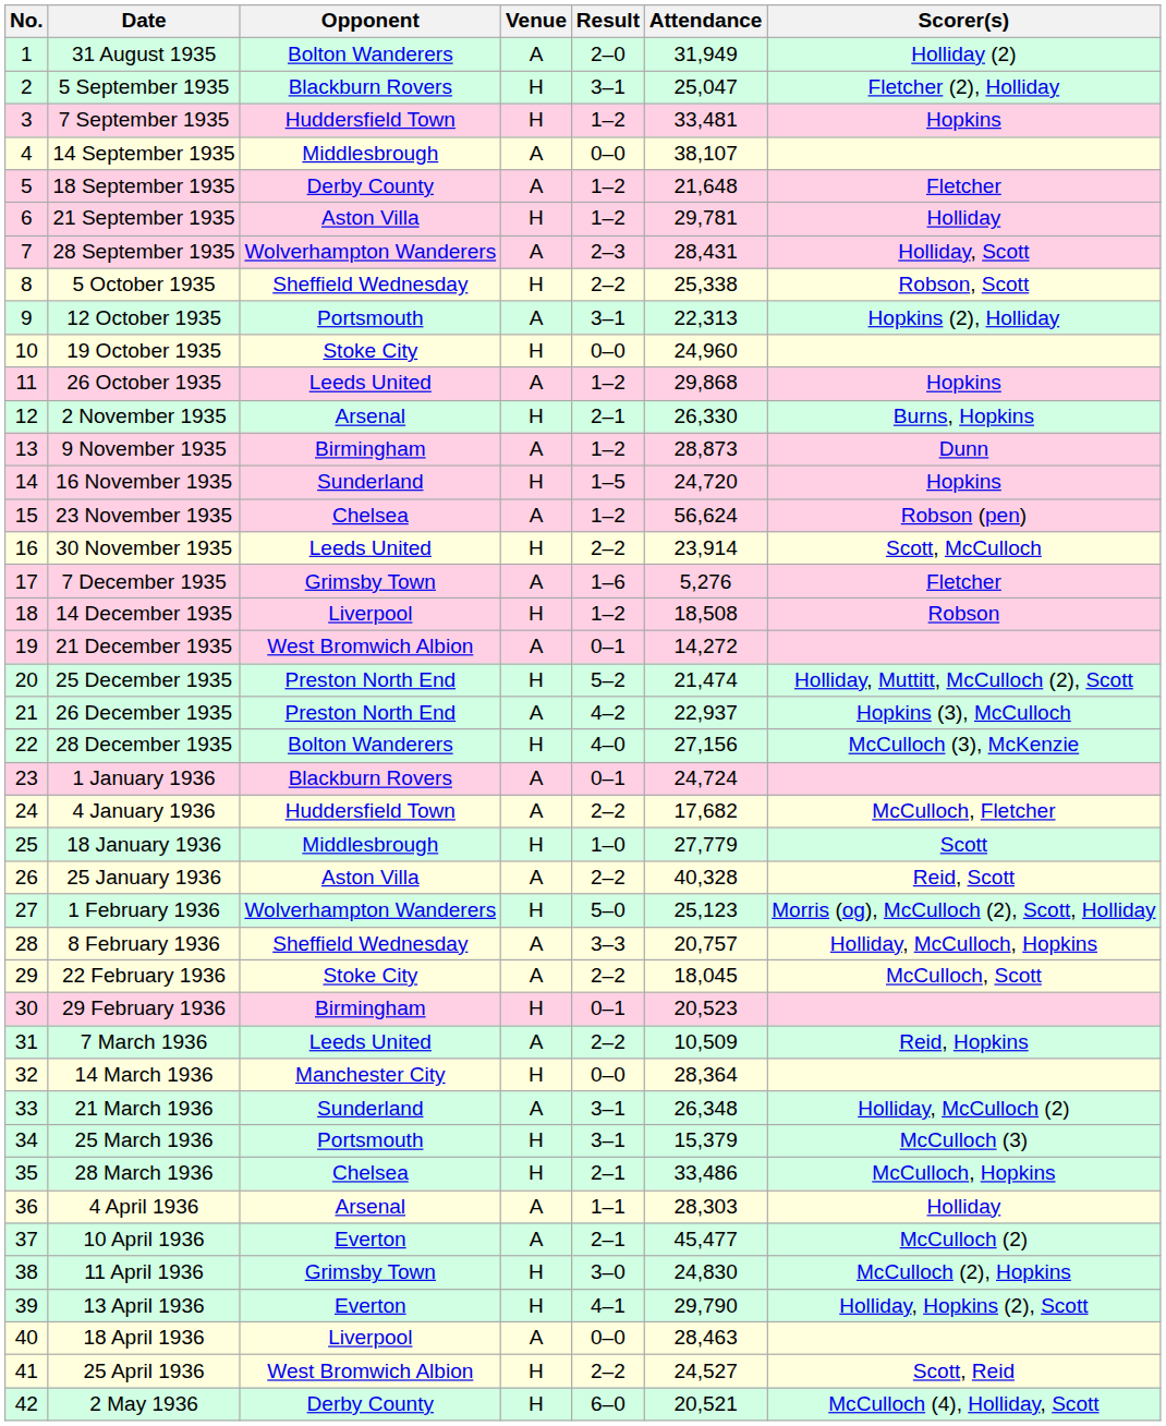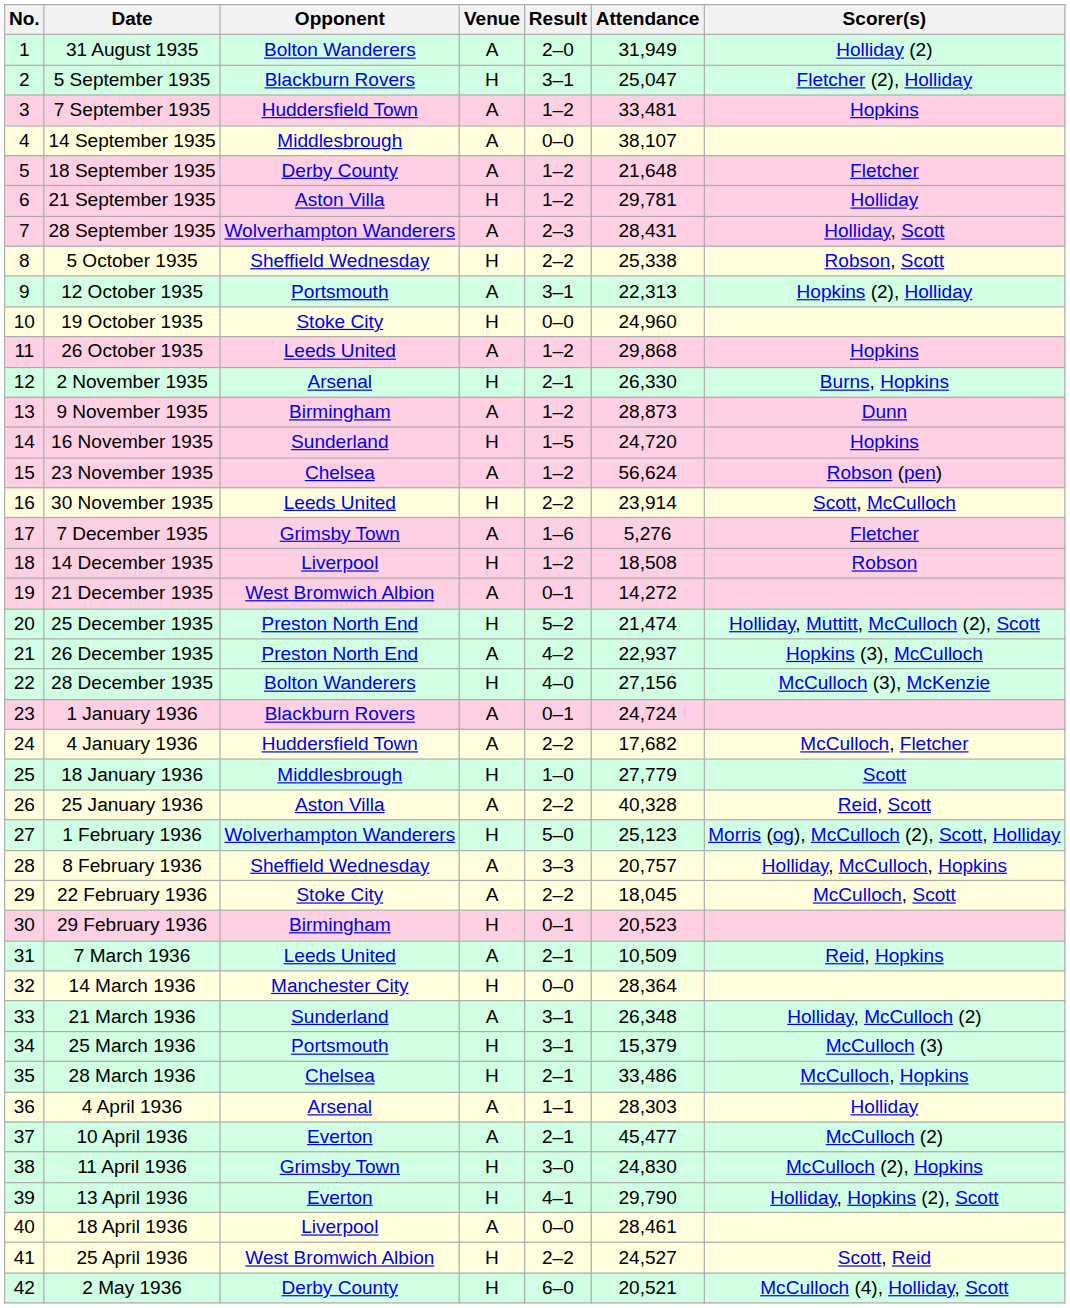 <table class="wikitable sortable" style="text-align:center;">
 <tr>
 <th>No.</th>
 <th>Date</th>
 <th>Opponent</th>
 <th>Venue</th>
 <th>Result</th>
 <th>Attendance</th>
 <th>Scorer(s)</th>
 </tr>
 <tr style="background:#d0ffe3;">
 <td>1</td>
 <td>31 August 1935</td>
 <td><a href='#'>Bolton Wanderers</a></td>
 <td>A</td>
 <td>2–0</td>
 <td>31,949</td>
 <td><a href='#'>Holliday</a> (2)</td>
 </tr>
 <tr style="background:#d0ffe3;">
 <td>2</td>
 <td>5 September 1935</td>
 <td><a href='#'>Blackburn Rovers</a></td>
 <td>H</td>
 <td>3–1</td>
 <td>25,047</td>
 <td><a href='#'>Fletcher</a> (2), <a href='#'>Holliday</a></td>
 </tr>
 <tr style="background:#ffd0e3;">
 <td>3</td>
 <td>7 September 1935</td>
 <td><a href='#'>Huddersfield Town</a></td>
-<td>H</td>
+<td>A</td>
 <td>1–2</td>
 <td>33,481</td>
 <td><a href='#'>Hopkins</a></td>
 </tr>
 <tr style="background:#ffd;">
 <td>4</td>
 <td>14 September 1935</td>
 <td><a href='#'>Middlesbrough</a></td>
 <td>A</td>
 <td>0–0</td>
 <td>38,107</td>
 <td></td>
 </tr>
 <tr style="background:#ffd0e3;">
 <td>5</td>
 <td>18 September 1935</td>
 <td><a href='#'>Derby County</a></td>
 <td>A</td>
 <td>1–2</td>
 <td>21,648</td>
 <td><a href='#'>Fletcher</a></td>
 </tr>
 <tr style="background:#ffd0e3;">
 <td>6</td>
 <td>21 September 1935</td>
 <td><a href='#'>Aston Villa</a></td>
 <td>H</td>
 <td>1–2</td>
 <td>29,781</td>
 <td><a href='#'>Holliday</a></td>
 </tr>
 <tr style="background:#ffd0e3;">
 <td>7</td>
 <td>28 September 1935</td>
 <td><a href='#'>Wolverhampton Wanderers</a></td>
 <td>A</td>
 <td>2–3</td>
 <td>28,431</td>
 <td><a href='#'>Holliday</a>, <a href='#'>Scott</a></td>
 </tr>
 <tr style="background:#ffd;">
 <td>8</td>
 <td>5 October 1935</td>
 <td><a href='#'>Sheffield Wednesday</a></td>
 <td>H</td>
 <td>2–2</td>
 <td>25,338</td>
 <td><a href='#'>Robson</a>, <a href='#'>Scott</a></td>
 </tr>
 <tr style="background:#d0ffe3;">
 <td>9</td>
 <td>12 October 1935</td>
 <td><a href='#'>Portsmouth</a></td>
 <td>A</td>
 <td>3–1</td>
 <td>22,313</td>
 <td><a href='#'>Hopkins</a> (2), <a href='#'>Holliday</a></td>
 </tr>
 <tr style="background:#ffd;">
 <td>10</td>
 <td>19 October 1935</td>
 <td><a href='#'>Stoke City</a></td>
 <td>H</td>
 <td>0–0</td>
 <td>24,960</td>
 <td></td>
 </tr>
 <tr style="background:#ffd0e3;">
 <td>11</td>
 <td>26 October 1935</td>
 <td><a href='#'>Leeds United</a></td>
 <td>A</td>
 <td>1–2</td>
 <td>29,868</td>
 <td><a href='#'>Hopkins</a></td>
 </tr>
 <tr style="background:#d0ffe3;">
 <td>12</td>
 <td>2 November 1935</td>
 <td><a href='#'>Arsenal</a></td>
 <td>H</td>
 <td>2–1</td>
 <td>26,330</td>
 <td><a href='#'>Burns</a>, <a href='#'>Hopkins</a></td>
 </tr>
 <tr style="background:#ffd0e3;">
 <td>13</td>
 <td>9 November 1935</td>
 <td><a href='#'>Birmingham</a></td>
 <td>A</td>
 <td>1–2</td>
 <td>28,873</td>
 <td><a href='#'>Dunn</a></td>
 </tr>
 <tr style="background:#ffd0e3;">
 <td>14</td>
 <td>16 November 1935</td>
 <td><a href='#'>Sunderland</a></td>
 <td>H</td>
 <td>1–5</td>
 <td>24,720</td>
 <td><a href='#'>Hopkins</a></td>
 </tr>
 <tr style="background:#ffd0e3;">
 <td>15</td>
 <td>23 November 1935</td>
 <td><a href='#'>Chelsea</a></td>
 <td>A</td>
 <td>1–2</td>
 <td>56,624</td>
 <td><a href='#'>Robson</a> (<a href='#'>pen</a>)</td>
 </tr>
 <tr style="background:#ffd;">
 <td>16</td>
 <td>30 November 1935</td>
 <td><a href='#'>Leeds United</a></td>
 <td>H</td>
 <td>2–2</td>
 <td>23,914</td>
 <td><a href='#'>Scott</a>, <a href='#'>McCulloch</a></td>
 </tr>
 <tr style="background:#ffd0e3;">
 <td>17</td>
 <td>7 December 1935</td>
 <td><a href='#'>Grimsby Town</a></td>
 <td>A</td>
 <td>1–6</td>
 <td>5,276</td>
 <td><a href='#'>Fletcher</a></td>
 </tr>
 <tr style="background:#ffd0e3;">
 <td>18</td>
 <td>14 December 1935</td>
 <td><a href='#'>Liverpool</a></td>
 <td>H</td>
 <td>1–2</td>
 <td>18,508</td>
 <td><a href='#'>Robson</a></td>
 </tr>
 <tr style="background:#ffd0e3;">
 <td>19</td>
 <td>21 December 1935</td>
 <td><a href='#'>West Bromwich Albion</a></td>
 <td>A</td>
 <td>0–1</td>
 <td>14,272</td>
 <td></td>
 </tr>
 <tr style="background:#d0ffe3;">
 <td>20</td>
 <td>25 December 1935</td>
 <td><a href='#'>Preston North End</a></td>
 <td>H</td>
 <td>5–2</td>
 <td>21,474</td>
 <td><a href='#'>Holliday</a>, <a href='#'>Muttitt</a>, <a href='#'>McCulloch</a> (2), <a href='#'>Scott</a></td>
 </tr>
 <tr style="background:#d0ffe3;">
 <td>21</td>
 <td>26 December 1935</td>
 <td><a href='#'>Preston North End</a></td>
 <td>A</td>
 <td>4–2</td>
 <td>22,937</td>
 <td><a href='#'>Hopkins</a> (3), <a href='#'>McCulloch</a></td>
 </tr>
 <tr style="background:#d0ffe3;">
 <td>22</td>
 <td>28 December 1935</td>
 <td><a href='#'>Bolton Wanderers</a></td>
 <td>H</td>
 <td>4–0</td>
 <td>27,156</td>
 <td><a href='#'>McCulloch</a> (3), <a href='#'>McKenzie</a></td>
 </tr>
 <tr style="background:#ffd0e3;">
 <td>23</td>
 <td>1 January 1936</td>
 <td><a href='#'>Blackburn Rovers</a></td>
 <td>A</td>
 <td>0–1</td>
 <td>24,724</td>
 <td></td>
 </tr>
 <tr style="background:#ffd;">
 <td>24</td>
 <td>4 January 1936</td>
 <td><a href='#'>Huddersfield Town</a></td>
 <td>A</td>
 <td>2–2</td>
 <td>17,682</td>
 <td><a href='#'>McCulloch</a>, <a href='#'>Fletcher</a></td>
 </tr>
 <tr style="background:#d0ffe3;">
 <td>25</td>
 <td>18 January 1936</td>
 <td><a href='#'>Middlesbrough</a></td>
 <td>H</td>
 <td>1–0</td>
 <td>27,779</td>
 <td><a href='#'>Scott</a></td>
 </tr>
 <tr style="background:#ffd;">
 <td>26</td>
 <td>25 January 1936</td>
 <td><a href='#'>Aston Villa</a></td>
 <td>A</td>
 <td>2–2</td>
 <td>40,328</td>
 <td><a href='#'>Reid</a>, <a href='#'>Scott</a></td>
 </tr>
 <tr style="background:#d0ffe3;">
 <td>27</td>
 <td>1 February 1936</td>
 <td><a href='#'>Wolverhampton Wanderers</a></td>
 <td>H</td>
 <td>5–0</td>
 <td>25,123</td>
 <td><a href='#'>Morris</a> (<a href='#'>og</a>), <a href='#'>McCulloch</a> (2), <a href='#'>Scott</a>, <a href='#'>Holliday</a></td>
 </tr>
 <tr style="background:#ffd;">
 <td>28</td>
 <td>8 February 1936</td>
 <td><a href='#'>Sheffield Wednesday</a></td>
 <td>A</td>
 <td>3–3</td>
 <td>20,757</td>
 <td><a href='#'>Holliday</a>, <a href='#'>McCulloch</a>, <a href='#'>Hopkins</a></td>
 </tr>
 <tr style="background:#ffd;">
 <td>29</td>
 <td>22 February 1936</td>
 <td><a href='#'>Stoke City</a></td>
 <td>A</td>
 <td>2–2</td>
 <td>18,045</td>
 <td><a href='#'>McCulloch</a>, <a href='#'>Scott</a></td>
 </tr>
 <tr style="background:#ffd0e3;">
 <td>30</td>
 <td>29 February 1936</td>
 <td><a href='#'>Birmingham</a></td>
 <td>H</td>
 <td>0–1</td>
 <td>20,523</td>
 <td></td>
 </tr>
 <tr style="background:#d0ffe3;">
 <td>31</td>
 <td>7 March 1936</td>
 <td><a href='#'>Leeds United</a></td>
 <td>A</td>
-<td>2–2</td>
+<td>2–1</td>
 <td>10,509</td>
 <td><a href='#'>Reid</a>, <a href='#'>Hopkins</a></td>
 </tr>
 <tr style="background:#ffd;">
 <td>32</td>
 <td>14 March 1936</td>
 <td><a href='#'>Manchester City</a></td>
 <td>H</td>
 <td>0–0</td>
 <td>28,364</td>
 <td></td>
 </tr>
 <tr style="background:#d0ffe3;">
 <td>33</td>
 <td>21 March 1936</td>
 <td><a href='#'>Sunderland</a></td>
 <td>A</td>
 <td>3–1</td>
 <td>26,348</td>
 <td><a href='#'>Holliday</a>, <a href='#'>McCulloch</a> (2)</td>
 </tr>
 <tr style="background:#d0ffe3;">
 <td>34</td>
 <td>25 March 1936</td>
 <td><a href='#'>Portsmouth</a></td>
 <td>H</td>
 <td>3–1</td>
 <td>15,379</td>
 <td><a href='#'>McCulloch</a> (3)</td>
 </tr>
 <tr style="background:#d0ffe3;">
 <td>35</td>
 <td>28 March 1936</td>
 <td><a href='#'>Chelsea</a></td>
 <td>H</td>
 <td>2–1</td>
 <td>33,486</td>
 <td><a href='#'>McCulloch</a>, <a href='#'>Hopkins</a></td>
 </tr>
 <tr style="background:#ffd;">
 <td>36</td>
 <td>4 April 1936</td>
 <td><a href='#'>Arsenal</a></td>
 <td>A</td>
 <td>1–1</td>
 <td>28,303</td>
 <td><a href='#'>Holliday</a></td>
 </tr>
 <tr style="background:#d0ffe3;">
 <td>37</td>
 <td>10 April 1936</td>
 <td><a href='#'>Everton</a></td>
 <td>A</td>
 <td>2–1</td>
 <td>45,477</td>
 <td><a href='#'>McCulloch</a> (2)</td>
 </tr>
 <tr style="background:#d0ffe3;">
 <td>38</td>
 <td>11 April 1936</td>
 <td><a href='#'>Grimsby Town</a></td>
 <td>H</td>
 <td>3–0</td>
 <td>24,830</td>
 <td><a href='#'>McCulloch</a> (2), <a href='#'>Hopkins</a></td>
 </tr>
 <tr style="background:#d0ffe3;">
 <td>39</td>
 <td>13 April 1936</td>
 <td><a href='#'>Everton</a></td>
 <td>H</td>
 <td>4–1</td>
 <td>29,790</td>
 <td><a href='#'>Holliday</a>, <a href='#'>Hopkins</a> (2), <a href='#'>Scott</a></td>
 </tr>
 <tr style="background:#ffd;">
 <td>40</td>
 <td>18 April 1936</td>
 <td><a href='#'>Liverpool</a></td>
 <td>A</td>
 <td>0–0</td>
-<td>28,463</td>
+<td>28,461</td>
 <td></td>
 </tr>
 <tr style="background:#ffd;">
 <td>41</td>
 <td>25 April 1936</td>
 <td><a href='#'>West Bromwich Albion</a></td>
 <td>H</td>
 <td>2–2</td>
 <td>24,527</td>
 <td><a href='#'>Scott</a>, <a href='#'>Reid</a></td>
 </tr>
 <tr style="background:#d0ffe3;">
 <td>42</td>
 <td>2 May 1936</td>
 <td><a href='#'>Derby County</a></td>
 <td>H</td>
 <td>6–0</td>
 <td>20,521</td>
 <td><a href='#'>McCulloch</a> (4), <a href='#'>Holliday</a>, <a href='#'>Scott</a></td>
 </tr>
 </table>
